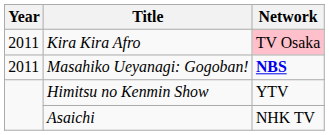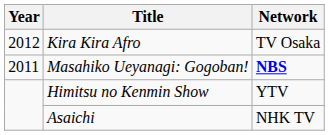 <table class="wikitable">
 <tr>
 <th>Year</th>
 <th>Title</th>
 <th>Network</th>
 </tr>
 <tr>
-<td>2011</td>
+<td>2012</td>
 <td><em>Kira Kira Afro</em></td>
-<td style="background: pink;">TV Osaka</td>
+<td>TV Osaka</td>
 </tr>
 <tr>
 <td>2011</td>
 <td><em>Masahiko Ueyanagi: Gogoban!</em></td>
 <td><strong><a href='#'>NBS</a></strong></td>
 </tr>
 <tr>
 <td rowspan="2"></td>
 <td><em>Himitsu no Kenmin Show</em></td>
 <td>YTV</td>
 </tr>
 <tr>
 <td><em>Asaichi</em></td>
 <td>NHK TV</td>
 </tr>
 </table>
